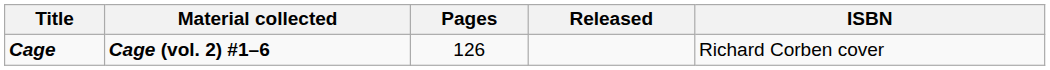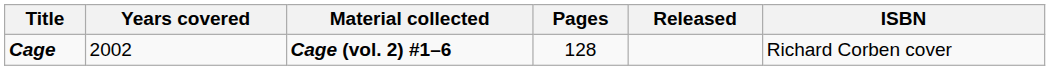 <table class="wikitable sortable" width=99%>
 <tr>
 <th>Title</th>
+<th>Years covered</th>
 <th class="unsortable">Material collected</th>
 <th>Pages</th>
 <th>Released</th>
 <th class="unsortable">ISBN</th>
 </tr>
 <tr>
 <td><strong><em>Cage</em></strong></td>
+<td>2002</td>
 <td><strong><em>Cage</em> (vol. 2) #1–6</strong></td>
-<td style="text-align: center;">126</td>
+<td style="text-align: center;">128</td>
 <td></td>
 <td>Richard Corben cover </td>
 </tr>
 </table>
